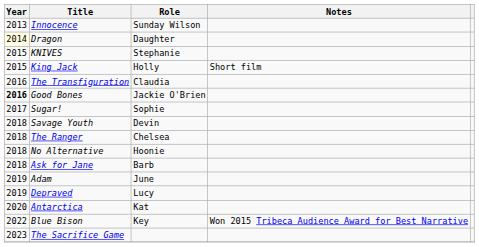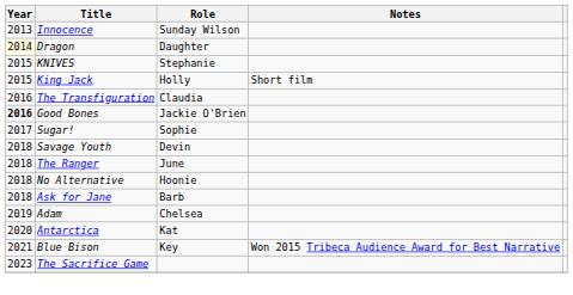 <table class="wikitable">
 <tr>
 <th>Year</th>
 <th>Title</th>
 <th>Role</th>
 <th class=unsortable>Notes</th>
 <th class=unsortable></th>
 </tr>
 <tr>
 <td>2013</td>
 <td><em><a href='#'>Innocence</a></em></td>
 <td>Sunday Wilson</td>
 <td></td>
 <td></td>
 </tr>
 <tr>
 <td style="background: lightyellow;">2014</td>
 <td><em>Dragon</em></td>
 <td>Daughter</td>
 <td></td>
 <td></td>
 </tr>
 <tr>
 <td>2015</td>
 <td><em>KNIVES</em></td>
 <td>Stephanie</td>
 <td></td>
 <td></td>
 </tr>
 <tr>
 <td>2015</td>
 <td><em><a href='#'>King Jack</a></em></td>
 <td>Holly</td>
 <td>Short film</td>
 <td></td>
 </tr>
 <tr>
 <td>2016</td>
 <td><em><a href='#'>The Transfiguration</a></em></td>
 <td>Claudia</td>
 <td></td>
 <td></td>
 </tr>
 <tr>
 <td><strong>2016</strong></td>
 <td><em>Good Bones</em></td>
 <td>Jackie O'Brien</td>
 <td></td>
 <td></td>
 </tr>
 <tr>
 <td>2017</td>
 <td><em>Sugar!</em></td>
 <td>Sophie</td>
 <td></td>
 <td></td>
 </tr>
 <tr>
 <td>2018</td>
 <td><em>Savage Youth</em></td>
 <td>Devin</td>
 <td></td>
 <td></td>
 </tr>
 <tr>
 <td>2018</td>
 <td><a href='#'><em>The Ranger</em></a></td>
-<td>Chelsea</td>
+<td>June</td>
 <td></td>
 <td></td>
 </tr>
 <tr>
 <td>2018</td>
 <td><em>No Alternative</em></td>
 <td>Hoonie</td>
 <td></td>
 <td></td>
 </tr>
 <tr>
 <td>2018</td>
 <td><em><a href='#'>Ask for Jane</a></em></td>
 <td>Barb</td>
 <td></td>
 <td></td>
 </tr>
 <tr>
 <td>2019</td>
 <td><em>Adam</em></td>
-<td>June</td>
-<td></td>
-<td></td>
-</tr>
-<tr>
-<td>2019</td>
-<td><em><a href='#'>Depraved</a></em></td>
-<td>Lucy</td>
+<td>Chelsea</td>
 <td></td>
 <td></td>
 </tr>
 <tr>
 <td>2020</td>
 <td><em><a href='#'>Antarctica</a></em></td>
 <td>Kat</td>
 <td></td>
 <td></td>
 </tr>
 <tr>
-<td>2022</td>
+<td>2021</td>
 <td><em>Blue Bison</em></td>
 <td>Key</td>
 <td>Won 2015 <a href='#'>Tribeca Audience Award for Best Narrative</a></td>
 <td></td>
 </tr>
 <tr>
 <td>2023</td>
 <td><em><a href='#'>The Sacrifice Game</a></em></td>
 <td></td>
 <td></td>
 <td></td>
 </tr>
 <tr>
 </tr>
 </table>
